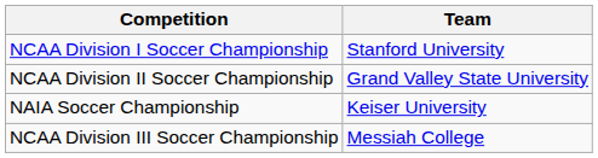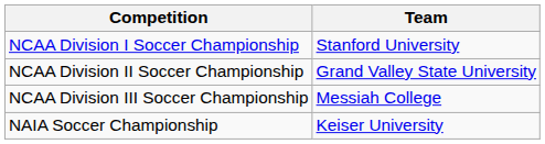 <table class="wikitable">
 <tr>
 <th>Competition</th>
 <th>Team</th>
 </tr>
 <tr>
 <td><a href='#'>NCAA Division I Soccer Championship</a></td>
 <td><a href='#'>Stanford University</a></td>
 </tr>
 <tr>
 <td>NCAA Division II Soccer Championship</td>
 <td><a href='#'>Grand Valley State University</a></td>
 </tr>
 <tr>
+<td>NCAA Division III Soccer Championship</td>
+<td><a href='#'>Messiah College</a></td>
+</tr>
+<tr>
 <td>NAIA Soccer Championship</td>
 <td><a href='#'>Keiser University</a></td>
 </tr>
-<tr>
-<td>NCAA Division III Soccer Championship</td>
-<td><a href='#'>Messiah College</a></td>
-</tr>
 </table>
